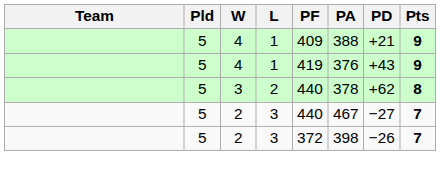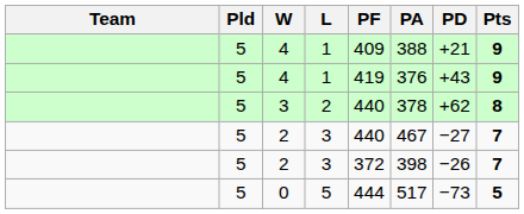 <table class=wikitable style="text-align:center">
 <tr>
 <th width=180>Team</th>
 <th width=30>Pld</th>
 <th width=30>W</th>
 <th width=30>L</th>
 <th width=30>PF</th>
 <th width=30>PA</th>
 <th width=30>PD</th>
 <th width=30>Pts</th>
 </tr>
 <tr bgcolor="#ccffcc">
 <td align="left"></td>
 <td>5</td>
 <td>4</td>
 <td>1</td>
 <td>409</td>
 <td>388</td>
 <td>+21</td>
 <td><strong>9</strong></td>
 </tr>
 <tr bgcolor="#ccffcc">
 <td align="left"></td>
 <td>5</td>
 <td>4</td>
 <td>1</td>
 <td>419</td>
 <td>376</td>
 <td>+43</td>
 <td><strong>9</strong></td>
 </tr>
 <tr bgcolor="#ccffcc">
 <td align="left"></td>
 <td>5</td>
 <td>3</td>
 <td>2</td>
 <td>440</td>
 <td>378</td>
 <td>+62</td>
 <td><strong>8</strong></td>
 </tr>
 <tr>
 <td align="left"></td>
 <td>5</td>
 <td>2</td>
 <td>3</td>
 <td>440</td>
 <td>467</td>
 <td>−27</td>
 <td><strong>7</strong></td>
 </tr>
 <tr>
 <td align="left"></td>
 <td>5</td>
 <td>2</td>
 <td>3</td>
 <td>372</td>
 <td>398</td>
 <td>−26</td>
 <td><strong>7</strong></td>
 </tr>
+<tr>
+<td align="left"></td>
+<td>5</td>
+<td>0</td>
+<td>5</td>
+<td>444</td>
+<td>517</td>
+<td>−73</td>
+<td><strong>5</strong></td>
+</tr>
 </table>
